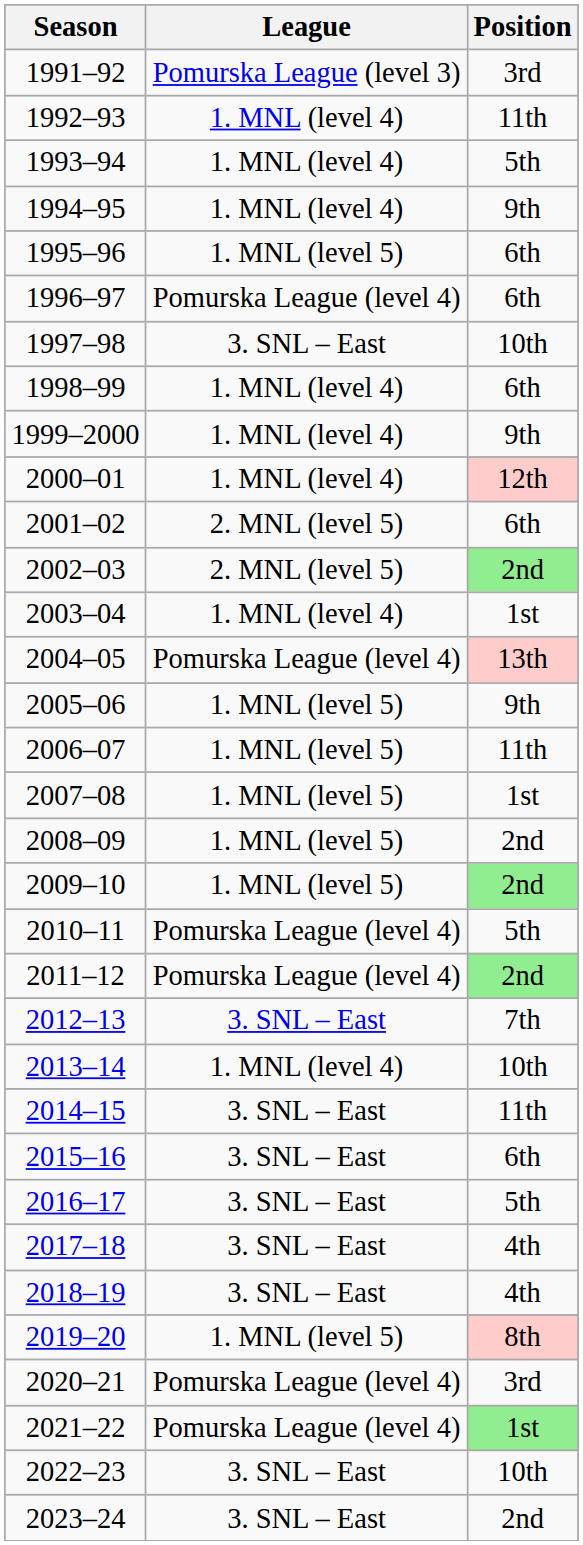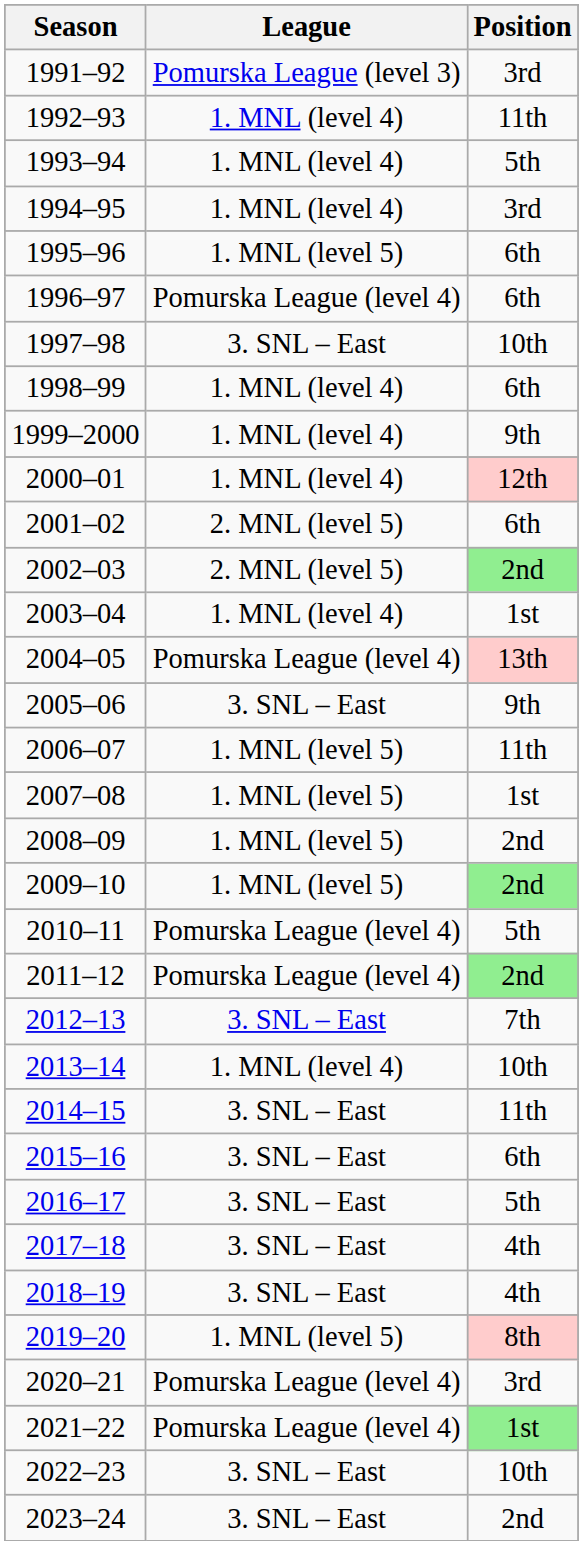 <table class="wikitable" style="text-align: center">
 <tr>
 <th>Season</th>
 <th>League</th>
 <th>Position</th>
 </tr>
 <tr>
 <td>1991–92</td>
 <td><a href='#'>Pomurska League</a> (level 3)</td>
 <td>3rd</td>
 </tr>
 <tr>
 <td>1992–93</td>
 <td><a href='#'>1. MNL</a> (level 4)</td>
 <td>11th</td>
 </tr>
 <tr>
 <td>1993–94</td>
 <td>1. MNL (level 4)</td>
 <td>5th</td>
 </tr>
 <tr>
 <td>1994–95</td>
 <td>1. MNL (level 4)</td>
-<td>9th</td>
+<td>3rd</td>
 </tr>
 <tr>
 <td>1995–96</td>
 <td>1. MNL (level 5)</td>
 <td>6th</td>
 </tr>
 <tr>
 <td>1996–97</td>
 <td>Pomurska League (level 4)</td>
 <td>6th</td>
 </tr>
 <tr>
 <td>1997–98</td>
 <td>3. SNL – East</td>
 <td>10th</td>
 </tr>
 <tr>
 <td>1998–99</td>
 <td>1. MNL (level 4)</td>
 <td>6th</td>
 </tr>
 <tr>
 <td>1999–2000</td>
 <td>1. MNL (level 4)</td>
 <td>9th</td>
 </tr>
 <tr>
 <td>2000–01</td>
 <td>1. MNL (level 4)</td>
 <td style="background: #FFCCCC;">12th</td>
 </tr>
 <tr>
 <td>2001–02</td>
 <td>2. MNL (level 5)</td>
 <td>6th</td>
 </tr>
 <tr>
 <td>2002–03</td>
 <td>2. MNL (level 5)</td>
 <td style="background: #90EE90;">2nd</td>
 </tr>
 <tr>
 <td>2003–04</td>
 <td>1. MNL (level 4)</td>
 <td>1st</td>
 </tr>
 <tr>
 <td>2004–05</td>
 <td>Pomurska League (level 4)</td>
 <td style="background: #FFCCCC;">13th</td>
 </tr>
 <tr>
 <td>2005–06</td>
-<td>1. MNL (level 5)</td>
+<td>3. SNL – East</td>
 <td>9th</td>
 </tr>
 <tr>
 <td>2006–07</td>
 <td>1. MNL (level 5)</td>
 <td>11th</td>
 </tr>
 <tr>
 <td>2007–08</td>
 <td>1. MNL (level 5)</td>
 <td>1st</td>
 </tr>
 <tr>
 <td>2008–09</td>
 <td>1. MNL (level 5)</td>
 <td>2nd</td>
 </tr>
 <tr>
 <td>2009–10</td>
 <td>1. MNL (level 5)</td>
 <td style="background: #90EE90;">2nd</td>
 </tr>
 <tr>
 <td>2010–11</td>
 <td>Pomurska League (level 4)</td>
 <td>5th</td>
 </tr>
 <tr>
 <td>2011–12</td>
 <td>Pomurska League (level 4)</td>
 <td style="background: #90EE90;">2nd</td>
 </tr>
 <tr>
 <td><a href='#'>2012–13</a></td>
 <td><a href='#'>3. SNL – East</a></td>
 <td>7th</td>
 </tr>
 <tr>
 <td><a href='#'>2013–14</a></td>
 <td>1. MNL (level 4)</td>
 <td>10th</td>
 </tr>
 <tr>
 <td><a href='#'>2014–15</a></td>
 <td>3. SNL – East</td>
 <td>11th</td>
 </tr>
 <tr>
 <td><a href='#'>2015–16</a></td>
 <td>3. SNL – East</td>
 <td>6th</td>
 </tr>
 <tr>
 <td><a href='#'>2016–17</a></td>
 <td>3. SNL – East</td>
 <td>5th</td>
 </tr>
 <tr>
 <td><a href='#'>2017–18</a></td>
 <td>3. SNL – East</td>
 <td>4th</td>
 </tr>
 <tr>
 <td><a href='#'>2018–19</a></td>
 <td>3. SNL – East</td>
 <td>4th</td>
 </tr>
 <tr>
 <td><a href='#'>2019–20</a></td>
 <td>1. MNL (level 5)</td>
 <td style="background: #FFCCCC;">8th</td>
 </tr>
 <tr>
 <td>2020–21</td>
 <td>Pomurska League (level 4)</td>
 <td>3rd</td>
 </tr>
 <tr>
 <td>2021–22</td>
 <td>Pomurska League (level 4)</td>
 <td style="background: #90EE90;">1st</td>
 </tr>
 <tr>
 <td>2022–23</td>
 <td>3. SNL – East</td>
 <td>10th</td>
 </tr>
 <tr>
 <td>2023–24</td>
 <td>3. SNL – East</td>
 <td>2nd</td>
 </tr>
 <tr>
 </tr>
 </table>
